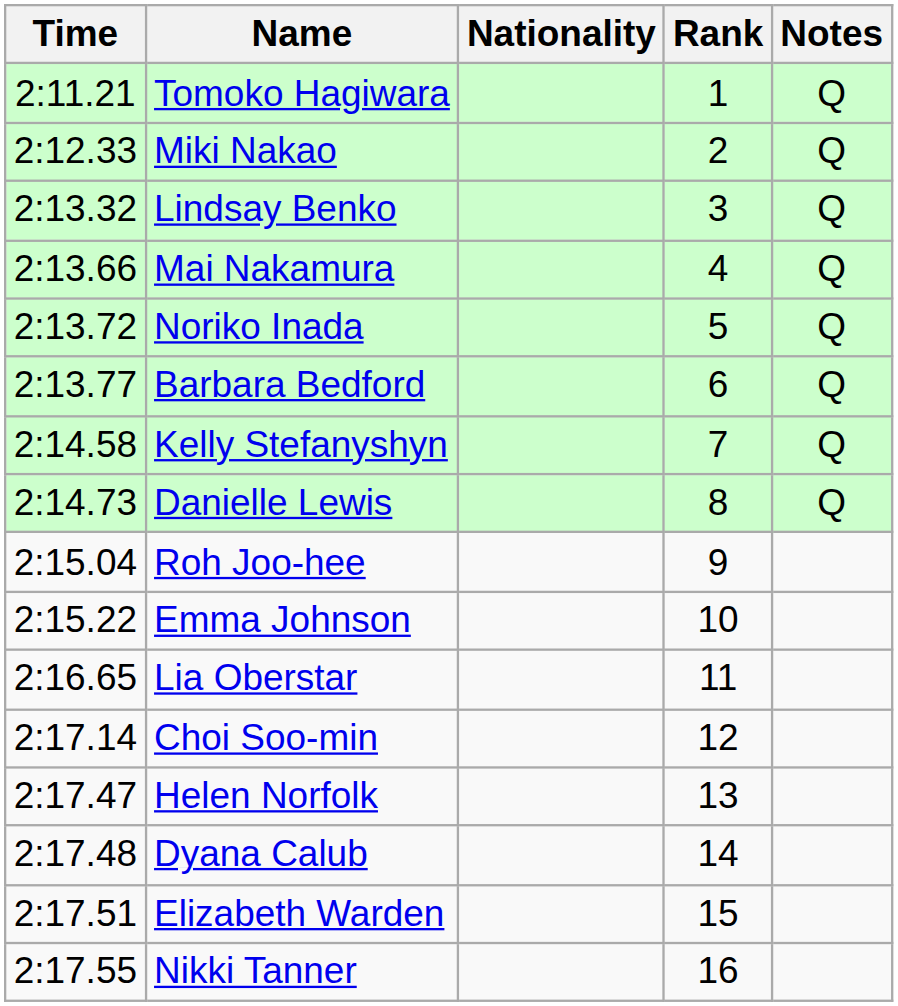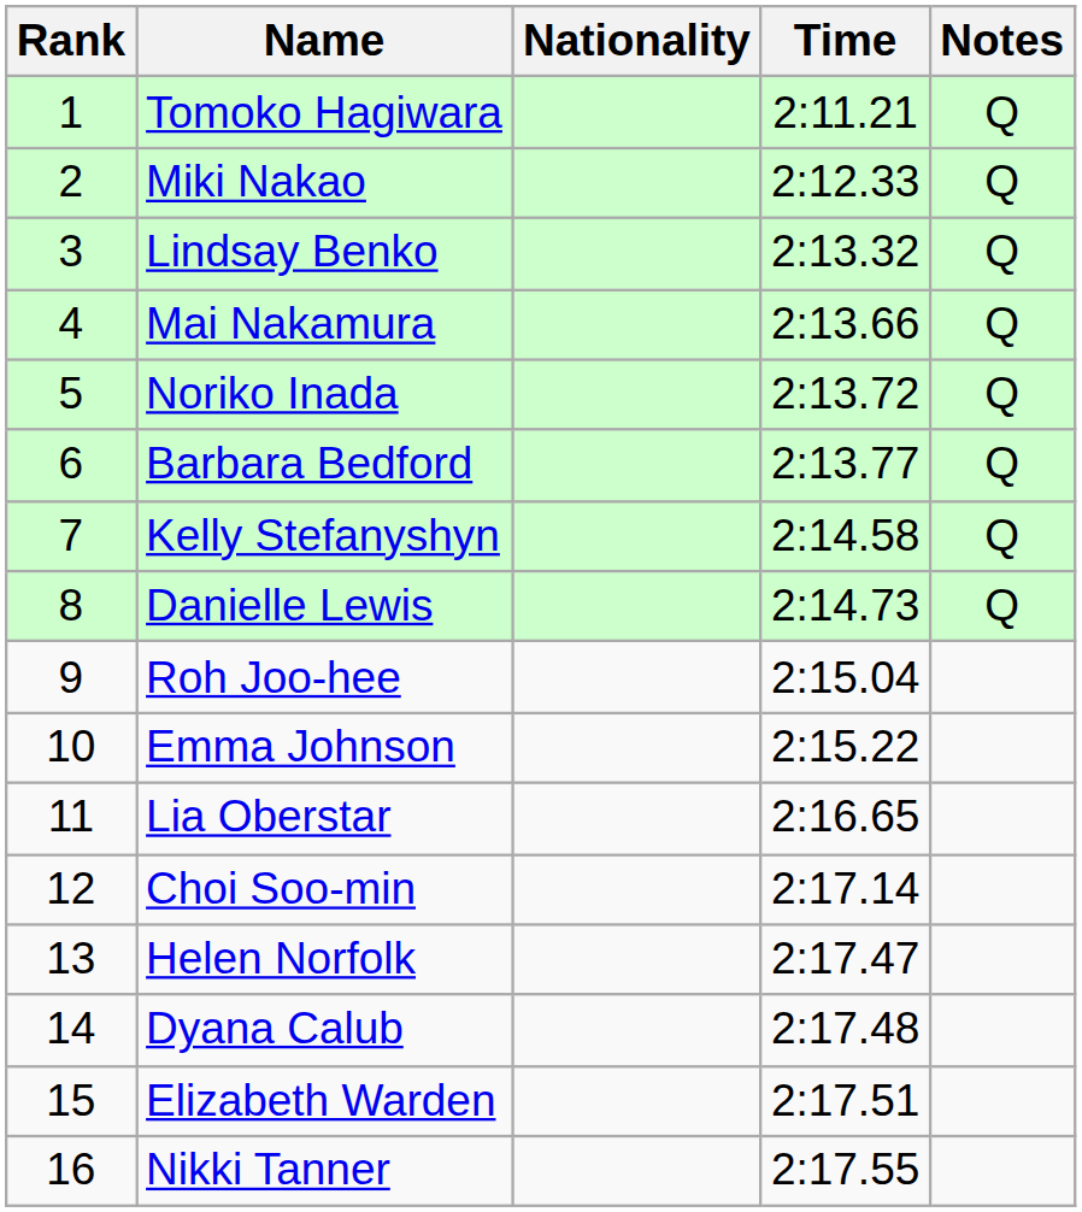 <table class="wikitable sortable" style="text-align:center">
 <tr>
-<th>Time</th>
+<th>Rank</th>
 <th>Name</th>
 <th>Nationality</th>
-<th>Rank</th>
+<th>Time</th>
 <th>Notes</th>
 </tr>
 <tr bgcolor=ccffcc>
-<td>2:11.21</td>
+<td>1</td>
 <td align=left><a href='#'>Tomoko Hagiwara</a></td>
 <td align=left></td>
-<td>1</td>
+<td>2:11.21</td>
 <td>Q</td>
 </tr>
 <tr bgcolor=ccffcc>
-<td>2:12.33</td>
+<td>2</td>
 <td align=left><a href='#'>Miki Nakao</a></td>
 <td align=left></td>
-<td>2</td>
+<td>2:12.33</td>
 <td>Q</td>
 </tr>
 <tr bgcolor=ccffcc>
-<td>2:13.32</td>
+<td>3</td>
 <td align=left><a href='#'>Lindsay Benko</a></td>
 <td align=left></td>
-<td>3</td>
+<td>2:13.32</td>
 <td>Q</td>
 </tr>
 <tr bgcolor=ccffcc>
-<td>2:13.66</td>
+<td>4</td>
 <td align=left><a href='#'>Mai Nakamura</a></td>
 <td align=left></td>
-<td>4</td>
+<td>2:13.66</td>
 <td>Q</td>
 </tr>
 <tr bgcolor=ccffcc>
-<td>2:13.72</td>
+<td>5</td>
 <td align=left><a href='#'>Noriko Inada</a></td>
 <td align=left></td>
-<td>5</td>
+<td>2:13.72</td>
 <td>Q</td>
 </tr>
 <tr bgcolor=ccffcc>
-<td>2:13.77</td>
+<td>6</td>
 <td align=left><a href='#'>Barbara Bedford</a></td>
 <td align=left></td>
-<td>6</td>
+<td>2:13.77</td>
 <td>Q</td>
 </tr>
 <tr bgcolor=ccffcc>
-<td>2:14.58</td>
+<td>7</td>
 <td align=left><a href='#'>Kelly Stefanyshyn</a></td>
 <td align=left></td>
-<td>7</td>
+<td>2:14.58</td>
 <td>Q</td>
 </tr>
 <tr bgcolor=ccffcc>
-<td>2:14.73</td>
+<td>8</td>
 <td align=left><a href='#'>Danielle Lewis</a></td>
 <td align=left></td>
-<td>8</td>
+<td>2:14.73</td>
 <td>Q</td>
 </tr>
 <tr>
-<td>2:15.04</td>
+<td>9</td>
 <td align=left><a href='#'>Roh Joo-hee</a></td>
 <td align=left></td>
-<td>9</td>
+<td>2:15.04</td>
 <td></td>
 </tr>
 <tr>
-<td>2:15.22</td>
+<td>10</td>
 <td align=left><a href='#'>Emma Johnson</a></td>
 <td align=left></td>
-<td>10</td>
+<td>2:15.22</td>
 <td></td>
 </tr>
 <tr>
-<td>2:16.65</td>
+<td>11</td>
 <td align=left><a href='#'>Lia Oberstar</a></td>
 <td align=left></td>
-<td>11</td>
+<td>2:16.65</td>
 <td></td>
 </tr>
 <tr>
-<td>2:17.14</td>
+<td>12</td>
 <td align=left><a href='#'>Choi Soo-min</a></td>
 <td align=left></td>
-<td>12</td>
+<td>2:17.14</td>
 <td></td>
 </tr>
 <tr>
-<td>2:17.47</td>
+<td>13</td>
 <td align=left><a href='#'>Helen Norfolk</a></td>
 <td align=left></td>
-<td>13</td>
+<td>2:17.47</td>
 <td></td>
 </tr>
 <tr>
-<td>2:17.48</td>
+<td>14</td>
 <td align=left><a href='#'>Dyana Calub</a></td>
 <td align=left></td>
-<td>14</td>
+<td>2:17.48</td>
 <td></td>
 </tr>
 <tr>
-<td>2:17.51</td>
+<td>15</td>
 <td align=left><a href='#'>Elizabeth Warden</a></td>
 <td align=left></td>
-<td>15</td>
+<td>2:17.51</td>
 <td></td>
 </tr>
 <tr>
-<td>2:17.55</td>
+<td>16</td>
 <td align=left><a href='#'>Nikki Tanner</a></td>
 <td align=left></td>
-<td>16</td>
+<td>2:17.55</td>
 <td></td>
 </tr>
 </table>
